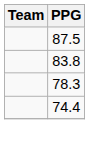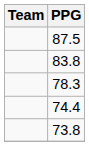 <table class=wikitable>
 <tr>
 <th>Team</th>
 <th>PPG</th>
 </tr>
 <tr>
 <td></td>
 <td align=center>87.5</td>
 </tr>
 <tr>
 <td></td>
 <td align=center>83.8</td>
 </tr>
 <tr>
 <td></td>
 <td align=center>78.3</td>
 </tr>
 <tr>
 <td></td>
 <td align=center>74.4</td>
 </tr>
 <tr>
+<td></td>
+<td align=center>73.8</td>
+</tr>
+<tr>
 </tr>
 </table>
